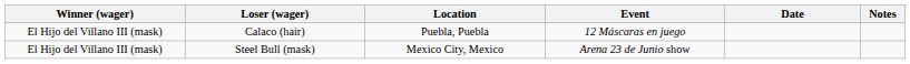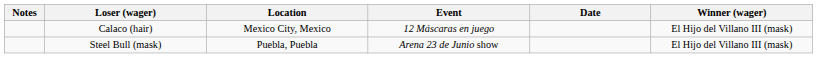 <table class="wikitable sortable" width=100%  style="text-align: center">
 <tr>
-<th width=20% scope="col">Winner (wager)</th>
+<th class="unsortable" width=5% scope="col">Notes</th>
 <th width=20% scope="col">Loser (wager)</th>
 <th width=20% scope="col">Location</th>
 <th width=20% scope="col">Event</th>
 <th width=15% scope="col">Date</th>
-<th class="unsortable" width=5% scope="col">Notes</th>
+<th width=20% scope="col">Winner (wager)</th>
 </tr>
 <tr>
-<td>El Hijo del Villano III (mask)</td>
+<td></td>
 <td>Calaco (hair)</td>
-<td>Puebla, Puebla</td>
+<td>Mexico City, Mexico</td>
 <td><em>12 Máscaras en juego</em></td>
 <td></td>
-<td></td>
+<td>El Hijo del Villano III (mask)</td>
 </tr>
 <tr>
-<td>El Hijo del Villano III (mask)</td>
+<td></td>
 <td>Steel Bull (mask)</td>
-<td>Mexico City, Mexico</td>
+<td>Puebla, Puebla</td>
 <td><em>Arena 23 de Junio</em> show</td>
 <td></td>
-<td></td>
+<td>El Hijo del Villano III (mask)</td>
 </tr>
 </table>
